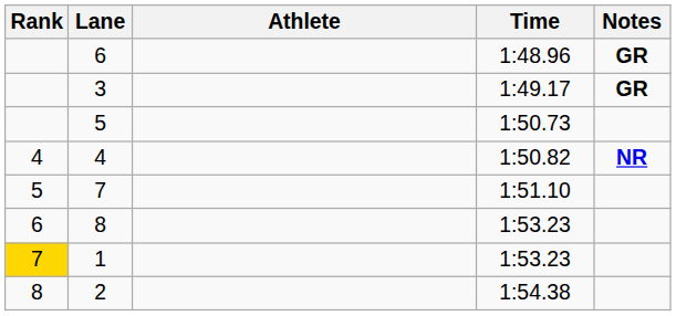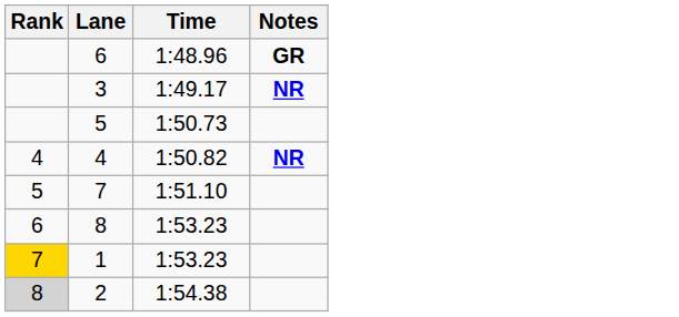 <table class="wikitable sortable" style="text-align:center;">
 <tr>
 <th width=40>Rank</th>
 <th width=40>Lane</th>
-<th width=250>Athlete</th>
 <th width=80>Time</th>
 <th width=50>Notes</th>
 </tr>
 <tr>
 <td></td>
 <td>6</td>
-<td align=left></td>
 <td>1:48.96</td>
 <td><strong>GR</strong></td>
 </tr>
 <tr>
 <td></td>
 <td>3</td>
-<td align=left></td>
 <td>1:49.17</td>
-<td><strong>GR</strong></td>
+<td><strong><a href='#'>NR</a></strong></td>
 </tr>
 <tr>
 <td></td>
 <td>5</td>
-<td align=left></td>
 <td>1:50.73</td>
 <td></td>
 </tr>
 <tr>
 <td>4</td>
 <td>4</td>
-<td align=left></td>
 <td>1:50.82</td>
 <td><strong><a href='#'>NR</a></strong></td>
 </tr>
 <tr>
 <td>5</td>
 <td>7</td>
-<td align=left></td>
 <td>1:51.10</td>
 <td></td>
 </tr>
 <tr>
 <td>6</td>
 <td>8</td>
-<td align=left></td>
 <td>1:53.23</td>
 <td></td>
 </tr>
 <tr>
 <td style="background: gold;">7</td>
 <td>1</td>
-<td align=left></td>
 <td>1:53.23</td>
 <td></td>
 </tr>
 <tr>
-<td>8</td>
+<td style="background: lightgrey;">8</td>
 <td>2</td>
-<td align=left></td>
 <td>1:54.38</td>
 <td></td>
 </tr>
 </table>
